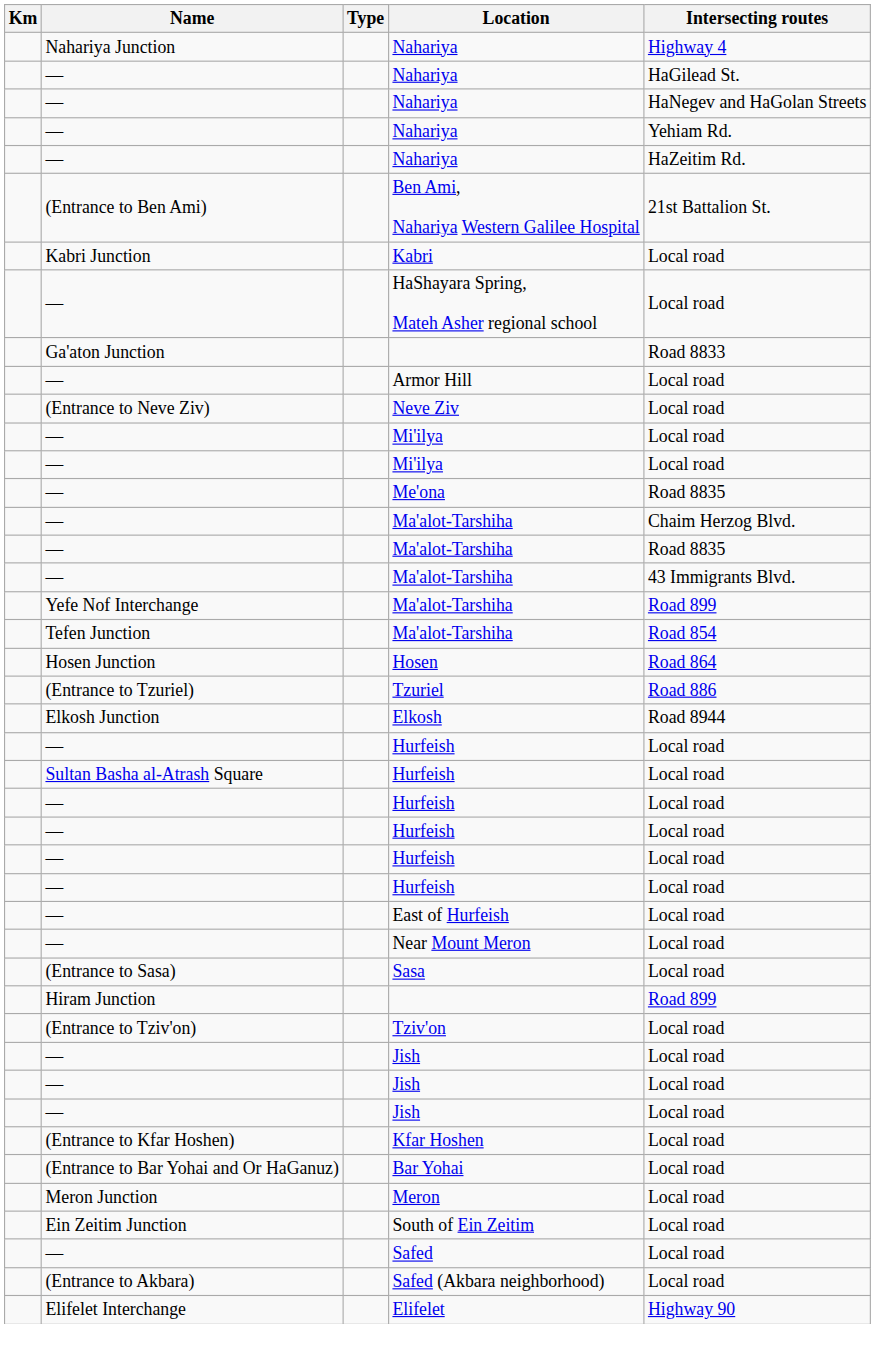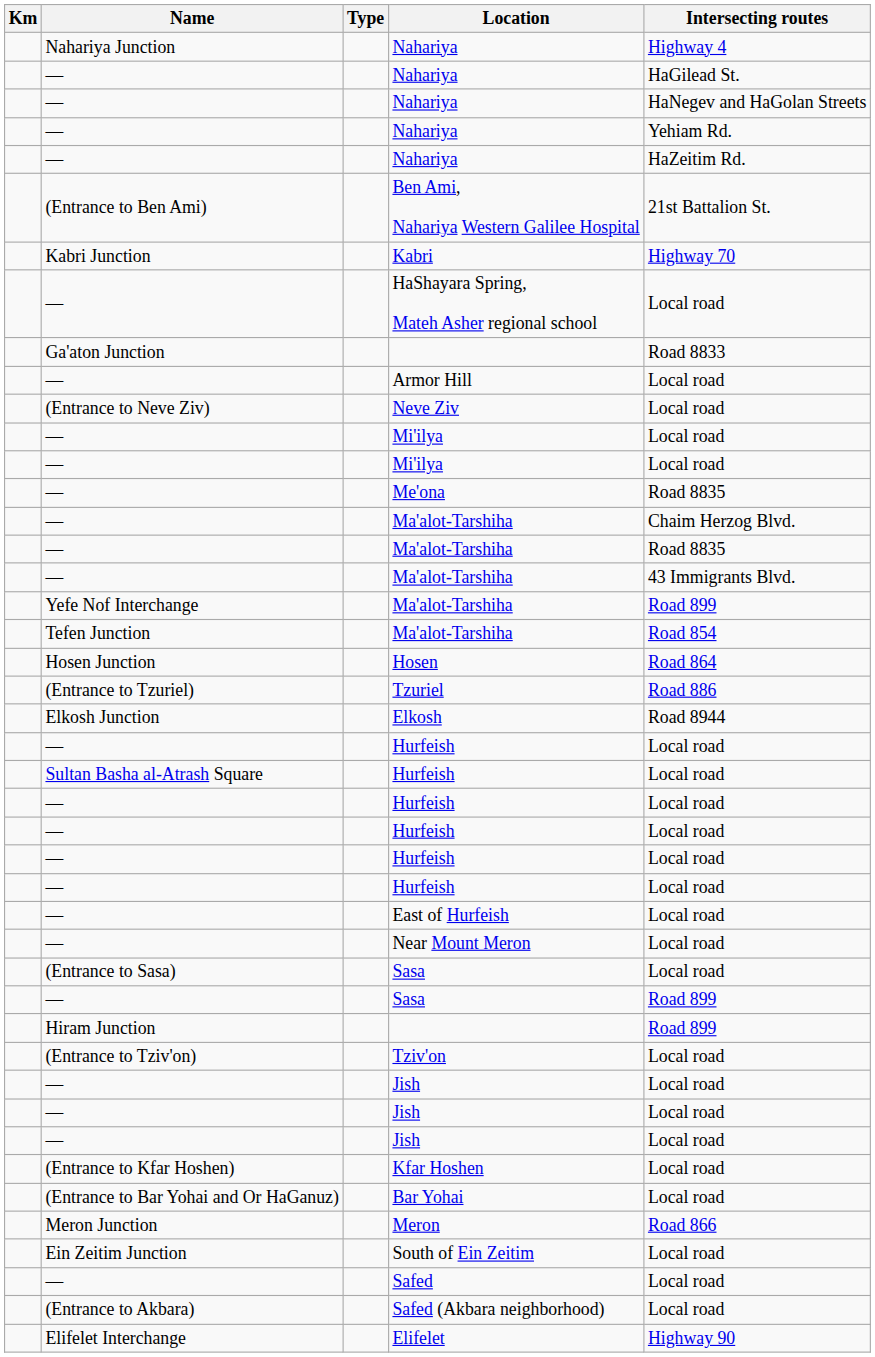 <table class="wikitable">
 <tr>
 <th>Km</th>
 <th>Name</th>
 <th>Type</th>
 <th>Location</th>
 <th>Intersecting routes</th>
 </tr>
 <tr>
 <td></td>
 <td>Nahariya Junction</td>
 <td></td>
 <td><a href='#'>Nahariya</a></td>
 <td> <a href='#'>Highway 4</a></td>
 </tr>
 <tr>
 <td></td>
 <td>—</td>
 <td></td>
 <td><a href='#'>Nahariya</a></td>
 <td>HaGilead St.</td>
 </tr>
 <tr>
 <td></td>
 <td>—</td>
 <td></td>
 <td><a href='#'>Nahariya</a></td>
 <td>HaNegev and HaGolan Streets</td>
 </tr>
 <tr>
 <td></td>
 <td>—</td>
 <td></td>
 <td><a href='#'>Nahariya</a></td>
 <td>Yehiam Rd.</td>
 </tr>
 <tr>
 <td></td>
 <td>—</td>
 <td></td>
 <td><a href='#'>Nahariya</a></td>
 <td>HaZeitim Rd.</td>
 </tr>
 <tr>
 <td></td>
 <td>(Entrance to Ben Ami)</td>
 <td></td>
 <td><a href='#'>Ben Ami</a>,<br><br><a href='#'>Nahariya</a> <a href='#'>Western Galilee Hospital</a></td>
 <td>21st Battalion St.</td>
 </tr>
 <tr>
 <td></td>
 <td>Kabri Junction</td>
 <td></td>
 <td><a href='#'>Kabri</a></td>
-<td>Local road</td>
+<td> <a href='#'>Highway 70</a></td>
 </tr>
 <tr>
 <td></td>
 <td>—</td>
 <td></td>
 <td>HaShayara Spring,<br><br><a href='#'>Mateh Asher</a> regional school</td>
 <td>Local road</td>
 </tr>
 <tr>
 <td></td>
 <td>Ga'aton Junction</td>
 <td></td>
 <td></td>
 <td>Road 8833</td>
 </tr>
 <tr>
 <td></td>
 <td>—</td>
 <td></td>
 <td>Armor Hill</td>
 <td>Local road</td>
 </tr>
 <tr>
 <td></td>
 <td>(Entrance to Neve Ziv)</td>
 <td></td>
 <td><a href='#'>Neve Ziv</a></td>
 <td>Local road</td>
 </tr>
 <tr>
 <td></td>
 <td>—</td>
 <td></td>
 <td><a href='#'>Mi'ilya</a></td>
 <td>Local road</td>
 </tr>
 <tr>
 <td></td>
 <td>—</td>
 <td></td>
 <td><a href='#'>Mi'ilya</a></td>
 <td>Local road</td>
 </tr>
 <tr>
 <td></td>
 <td>—</td>
 <td></td>
 <td><a href='#'>Me'ona</a></td>
 <td>Road 8835</td>
 </tr>
 <tr>
 <td></td>
 <td>—</td>
 <td></td>
 <td><a href='#'>Ma'alot-Tarshiha</a></td>
 <td>Chaim Herzog Blvd.</td>
 </tr>
 <tr>
 <td></td>
 <td>—</td>
 <td></td>
 <td><a href='#'>Ma'alot-Tarshiha</a></td>
 <td>Road 8835</td>
 </tr>
 <tr>
 <td></td>
 <td>—</td>
 <td></td>
 <td><a href='#'>Ma'alot-Tarshiha</a></td>
 <td>43 Immigrants Blvd.</td>
 </tr>
 <tr>
 <td></td>
 <td>Yefe Nof Interchange</td>
 <td></td>
 <td><a href='#'>Ma'alot-Tarshiha</a></td>
 <td> <a href='#'>Road 899</a></td>
 </tr>
 <tr>
 <td></td>
 <td>Tefen Junction</td>
 <td></td>
 <td><a href='#'>Ma'alot-Tarshiha</a></td>
 <td> <a href='#'>Road 854</a></td>
 </tr>
 <tr>
 <td></td>
 <td>Hosen Junction</td>
 <td></td>
 <td><a href='#'>Hosen</a></td>
 <td> <a href='#'>Road 864</a></td>
 </tr>
 <tr>
 <td></td>
 <td>(Entrance to Tzuriel)</td>
 <td></td>
 <td><a href='#'>Tzuriel</a></td>
 <td> <a href='#'>Road 886</a></td>
 </tr>
 <tr>
 <td></td>
 <td>Elkosh Junction</td>
 <td></td>
 <td><a href='#'>Elkosh</a></td>
 <td>Road 8944</td>
 </tr>
 <tr>
 <td></td>
 <td>—</td>
 <td></td>
 <td><a href='#'>Hurfeish</a></td>
 <td>Local road</td>
 </tr>
 <tr>
 <td></td>
 <td><a href='#'>Sultan Basha al-Atrash</a> Square</td>
 <td></td>
 <td><a href='#'>Hurfeish</a></td>
 <td>Local road</td>
 </tr>
 <tr>
 <td></td>
 <td>—</td>
 <td></td>
 <td><a href='#'>Hurfeish</a></td>
 <td>Local road</td>
 </tr>
 <tr>
 <td></td>
 <td>—</td>
 <td></td>
 <td><a href='#'>Hurfeish</a></td>
 <td>Local road</td>
 </tr>
 <tr>
 <td></td>
 <td>—</td>
 <td></td>
 <td><a href='#'>Hurfeish</a></td>
 <td>Local road</td>
 </tr>
 <tr>
 <td></td>
 <td>—</td>
 <td></td>
 <td><a href='#'>Hurfeish</a></td>
 <td>Local road</td>
 </tr>
 <tr>
 <td></td>
 <td>—</td>
 <td></td>
 <td>East of <a href='#'>Hurfeish</a></td>
 <td>Local road</td>
 </tr>
 <tr>
 <td></td>
 <td>—</td>
 <td></td>
 <td>Near <a href='#'>Mount Meron</a></td>
 <td>Local road</td>
 </tr>
 <tr>
 <td></td>
 <td>(Entrance to Sasa)</td>
 <td></td>
 <td><a href='#'>Sasa</a></td>
 <td>Local road</td>
 </tr>
 <tr>
 <td></td>
+<td>—</td>
+<td></td>
+<td><a href='#'>Sasa</a></td>
+<td> <a href='#'>Road 899</a></td>
+</tr>
+<tr>
+<td></td>
 <td>Hiram Junction</td>
 <td></td>
 <td></td>
 <td> <a href='#'>Road 899</a></td>
 </tr>
 <tr>
 <td></td>
 <td>(Entrance to Tziv'on)</td>
 <td></td>
 <td><a href='#'>Tziv'on</a></td>
 <td>Local road</td>
 </tr>
 <tr>
 <td></td>
 <td>—</td>
 <td></td>
 <td><a href='#'>Jish</a></td>
 <td>Local road</td>
 </tr>
 <tr>
 <td></td>
 <td>—</td>
 <td></td>
 <td><a href='#'>Jish</a></td>
 <td>Local road</td>
 </tr>
 <tr>
 <td></td>
 <td>—</td>
 <td></td>
 <td><a href='#'>Jish</a></td>
 <td>Local road</td>
 </tr>
 <tr>
 <td></td>
 <td>(Entrance to Kfar Hoshen)</td>
 <td></td>
 <td><a href='#'>Kfar Hoshen</a></td>
 <td>Local road</td>
 </tr>
 <tr>
 <td></td>
 <td>(Entrance to Bar Yohai and Or HaGanuz)</td>
 <td></td>
 <td><a href='#'>Bar Yohai</a></td>
 <td>Local road</td>
 </tr>
 <tr>
 <td></td>
 <td>Meron Junction</td>
 <td></td>
 <td><a href='#'>Meron</a></td>
-<td>Local road</td>
+<td> <a href='#'>Road 866</a></td>
 </tr>
 <tr>
 <td></td>
 <td>Ein Zeitim Junction</td>
 <td></td>
 <td>South of <a href='#'>Ein Zeitim</a></td>
 <td>Local road</td>
 </tr>
 <tr>
 <td></td>
 <td>—</td>
 <td></td>
 <td><a href='#'>Safed</a></td>
 <td>Local road</td>
 </tr>
 <tr>
 <td></td>
 <td>(Entrance to Akbara)</td>
 <td></td>
 <td><a href='#'>Safed</a> (Akbara neighborhood)</td>
 <td>Local road</td>
 </tr>
 <tr>
 <td></td>
 <td>Elifelet Interchange</td>
 <td></td>
 <td><a href='#'>Elifelet</a></td>
 <td> <a href='#'>Highway 90</a></td>
 </tr>
 </table>
